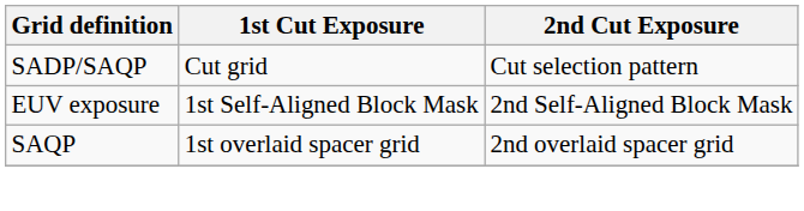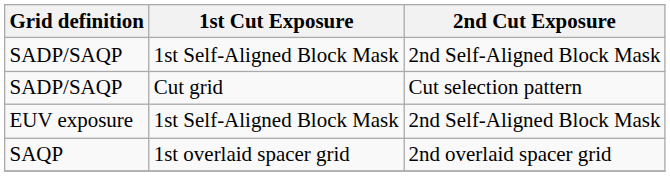 <table class="wikitable">
 <tr>
 <th>Grid definition</th>
 <th>1st Cut Exposure</th>
 <th>2nd Cut Exposure</th>
+</tr>
+<tr>
+<td>SADP/SAQP</td>
+<td>1st Self-Aligned Block Mask</td>
+<td>2nd Self-Aligned Block Mask</td>
 </tr>
 <tr>
 <td>SADP/SAQP</td>
 <td>Cut grid</td>
 <td>Cut selection pattern</td>
 </tr>
 <tr>
 <td>EUV exposure</td>
 <td>1st Self-Aligned Block Mask</td>
 <td>2nd Self-Aligned Block Mask</td>
 </tr>
 <tr>
 <td>SAQP</td>
 <td>1st overlaid spacer grid</td>
 <td>2nd overlaid spacer grid </td>
 </tr>
 <tr>
 </tr>
 </table>
